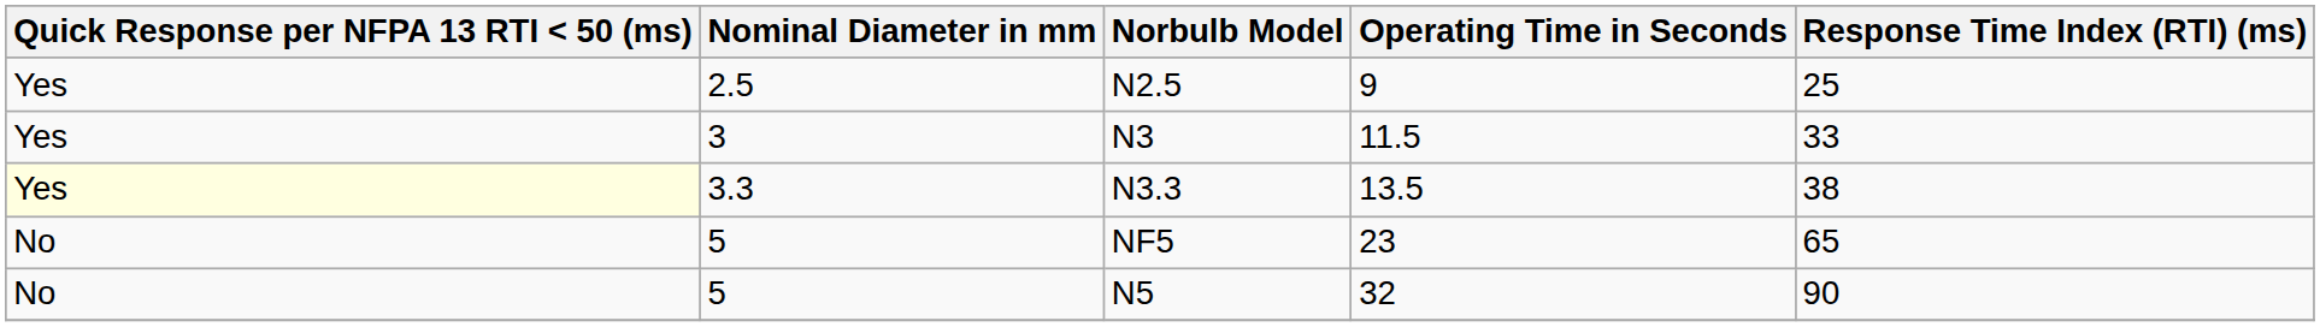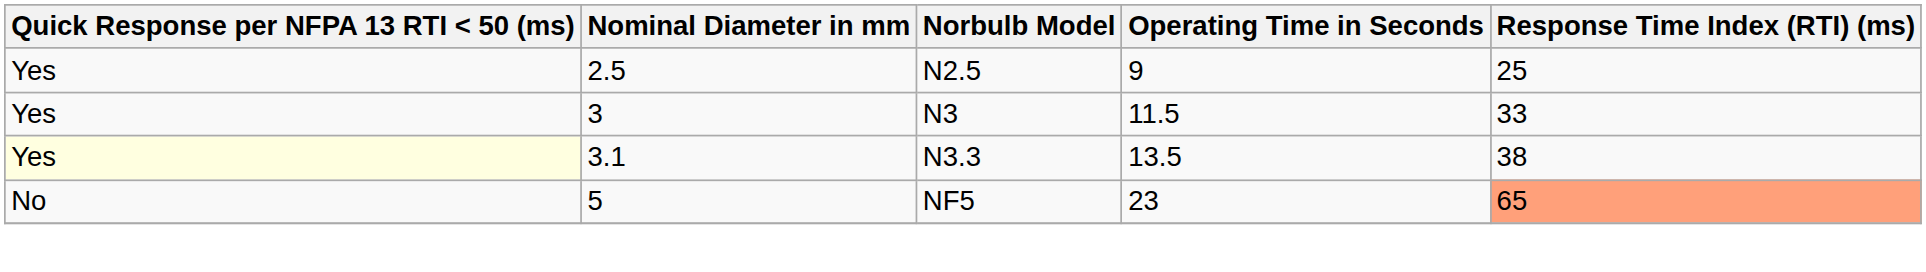 <table class="wikitable">
 <tr>
 <th>Quick Response per NFPA 13 RTI < 50 (ms)</th>
 <th>Nominal Diameter in mm</th>
 <th>Norbulb Model</th>
 <th>Operating Time in Seconds</th>
 <th>Response Time Index (RTI) (ms)</th>
 </tr>
 <tr>
 <td>Yes</td>
 <td>2.5</td>
 <td>N2.5</td>
 <td>9</td>
 <td>25</td>
 </tr>
 <tr>
 <td>Yes</td>
 <td>3</td>
 <td>N3</td>
 <td>11.5</td>
 <td>33</td>
 </tr>
 <tr>
 <td style="background: lightyellow;">Yes</td>
-<td>3.3</td>
+<td>3.1</td>
 <td>N3.3</td>
 <td>13.5</td>
 <td>38</td>
 </tr>
 <tr>
 <td>No</td>
 <td>5</td>
 <td>NF5</td>
 <td>23</td>
-<td>65</td>
-</tr>
-<tr>
-<td>No</td>
-<td>5</td>
-<td>N5</td>
-<td>32</td>
-<td>90</td>
+<td style="background: lightsalmon;">65</td>
 </tr>
 <tr>
 </tr>
 </table>
